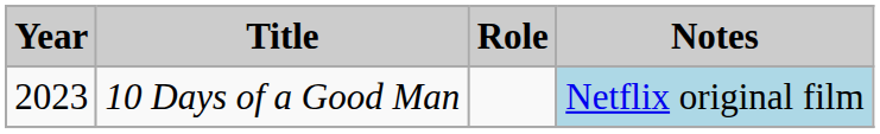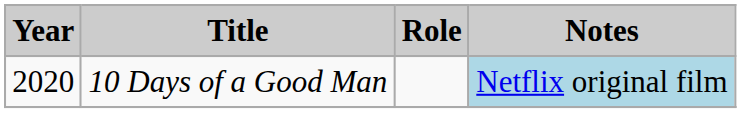 <table class="wikitable" style="font-size:95%">
 <tr>
 <th style="background:#CCCCCC">Year</th>
 <th style="background:#CCCCCC">Title</th>
 <th style="background:#CCCCCC">Role</th>
 <th style="background:#CCCCCC">Notes</th>
 </tr>
 <tr>
-<td>2023</td>
+<td>2020</td>
 <td><em>10 Days of a Good Man</em></td>
 <td></td>
 <td style="background: lightblue;"><a href='#'>Netflix</a> original film</td>
 </tr>
 <tr>
 </tr>
 </table>
